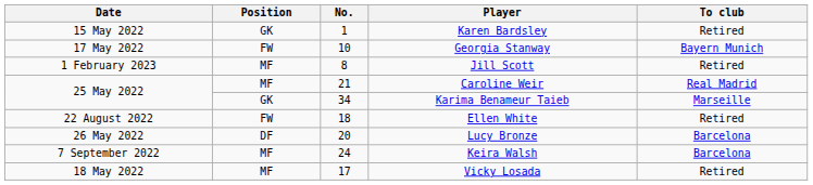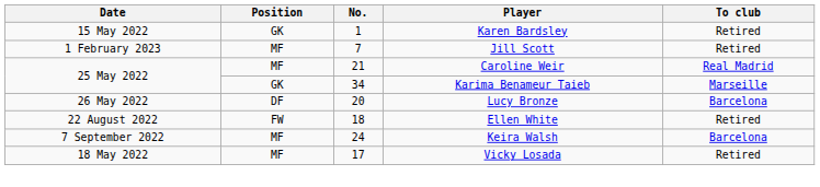 <table class="wikitable sortable" style="width:95%; text-align:center; font-size:85%; text-align:centre;">
 <tr>
 <th>Date</th>
 <th>Position</th>
 <th>No.</th>
 <th>Player</th>
 <th>To club</th>
 </tr>
 <tr>
 <td>15 May 2022</td>
 <td>GK</td>
 <td>1</td>
 <td> <a href='#'>Karen Bardsley</a></td>
 <td>Retired</td>
 </tr>
 <tr>
-<td>17 May 2022</td>
-<td>FW</td>
-<td>10</td>
-<td> <a href='#'>Georgia Stanway</a></td>
-<td> <a href='#'>Bayern Munich</a></td>
-</tr>
-<tr>
 <td>1 February 2023</td>
 <td>MF</td>
-<td>8</td>
+<td>7</td>
 <td> <a href='#'>Jill Scott</a></td>
 <td>Retired</td>
 </tr>
 <tr>
 <td rowspan=2>25 May 2022</td>
 <td>MF</td>
 <td>21</td>
 <td> <a href='#'>Caroline Weir</a></td>
 <td> <a href='#'>Real Madrid</a></td>
 </tr>
 <tr>
 <td>GK</td>
 <td>34</td>
 <td> <a href='#'>Karima Benameur Taieb</a></td>
 <td> <a href='#'>Marseille</a></td>
 </tr>
 <tr>
+<td>26 May 2022</td>
+<td>DF</td>
+<td>20</td>
+<td> <a href='#'>Lucy Bronze</a></td>
+<td> <a href='#'>Barcelona</a></td>
+</tr>
+<tr>
 <td>22 August 2022</td>
 <td>FW</td>
 <td>18</td>
 <td> <a href='#'>Ellen White</a></td>
 <td>Retired</td>
-</tr>
-<tr>
-<td>26 May 2022</td>
-<td>DF</td>
-<td>20</td>
-<td> <a href='#'>Lucy Bronze</a></td>
-<td> <a href='#'>Barcelona</a></td>
 </tr>
 <tr>
 <td>7 September 2022</td>
 <td>MF</td>
 <td>24</td>
 <td> <a href='#'>Keira Walsh</a></td>
 <td> <a href='#'>Barcelona</a></td>
 </tr>
 <tr>
 <td>18 May 2022</td>
 <td>MF</td>
 <td>17</td>
 <td> <a href='#'>Vicky Losada</a></td>
 <td>Retired</td>
 </tr>
 </table>
